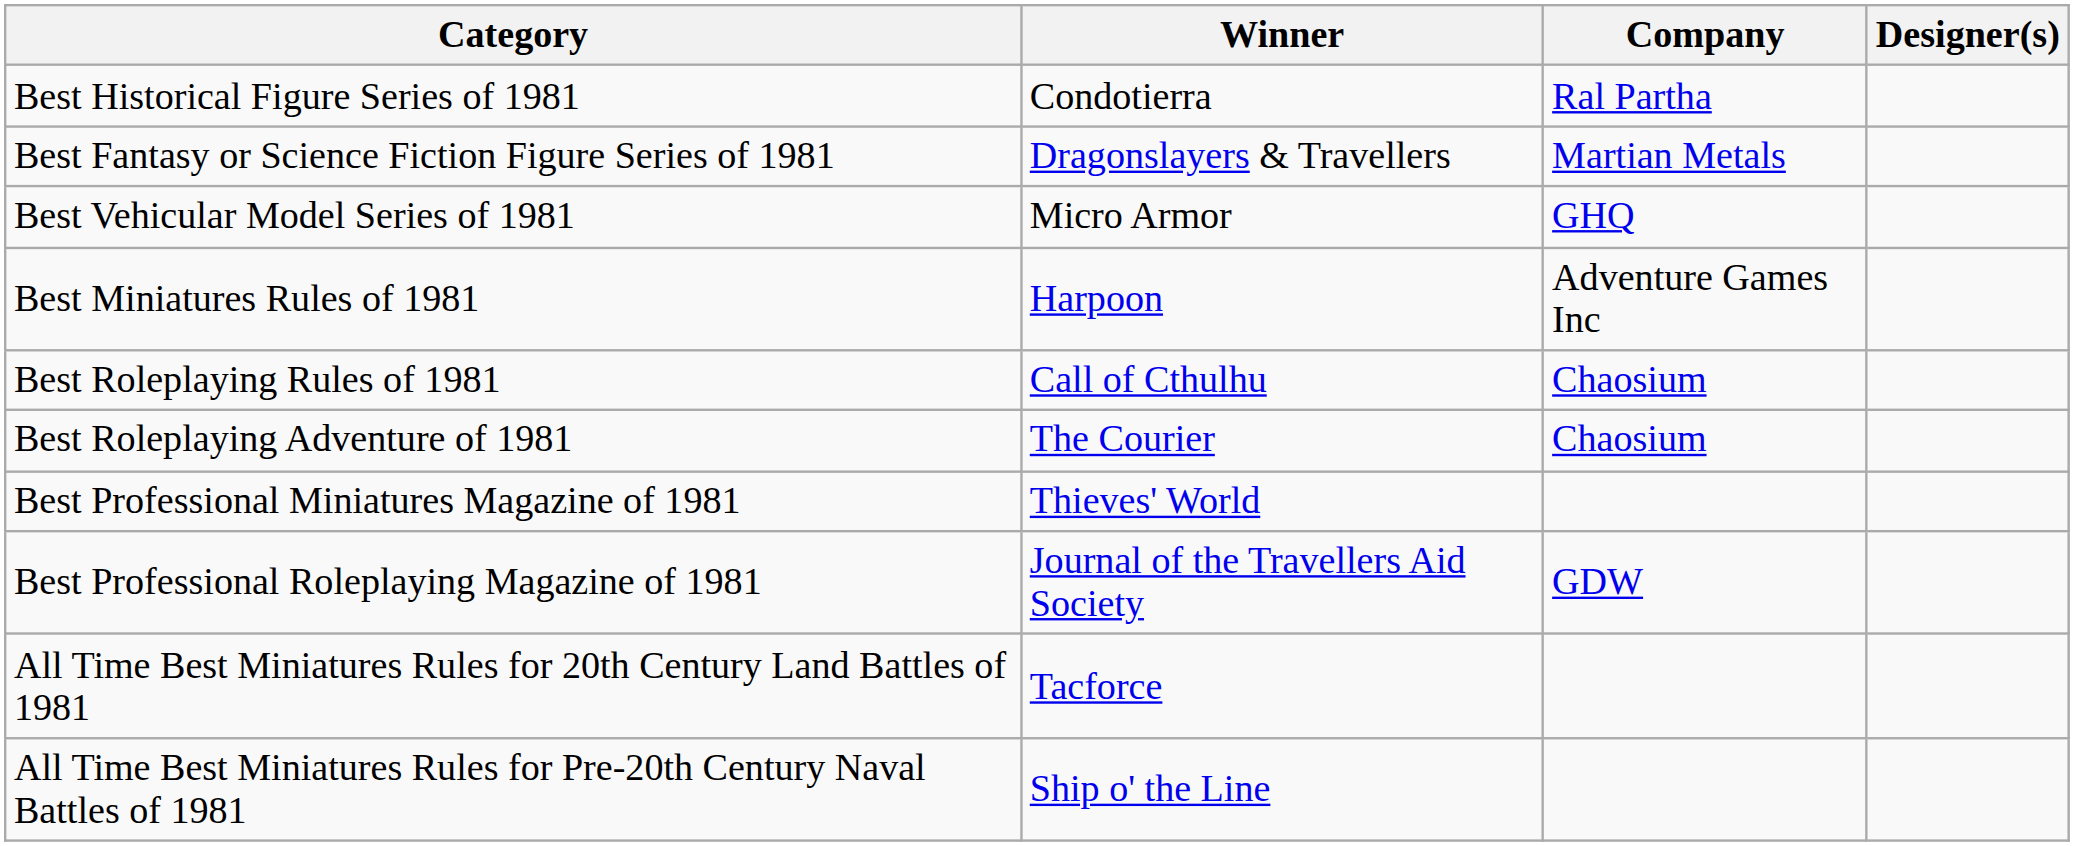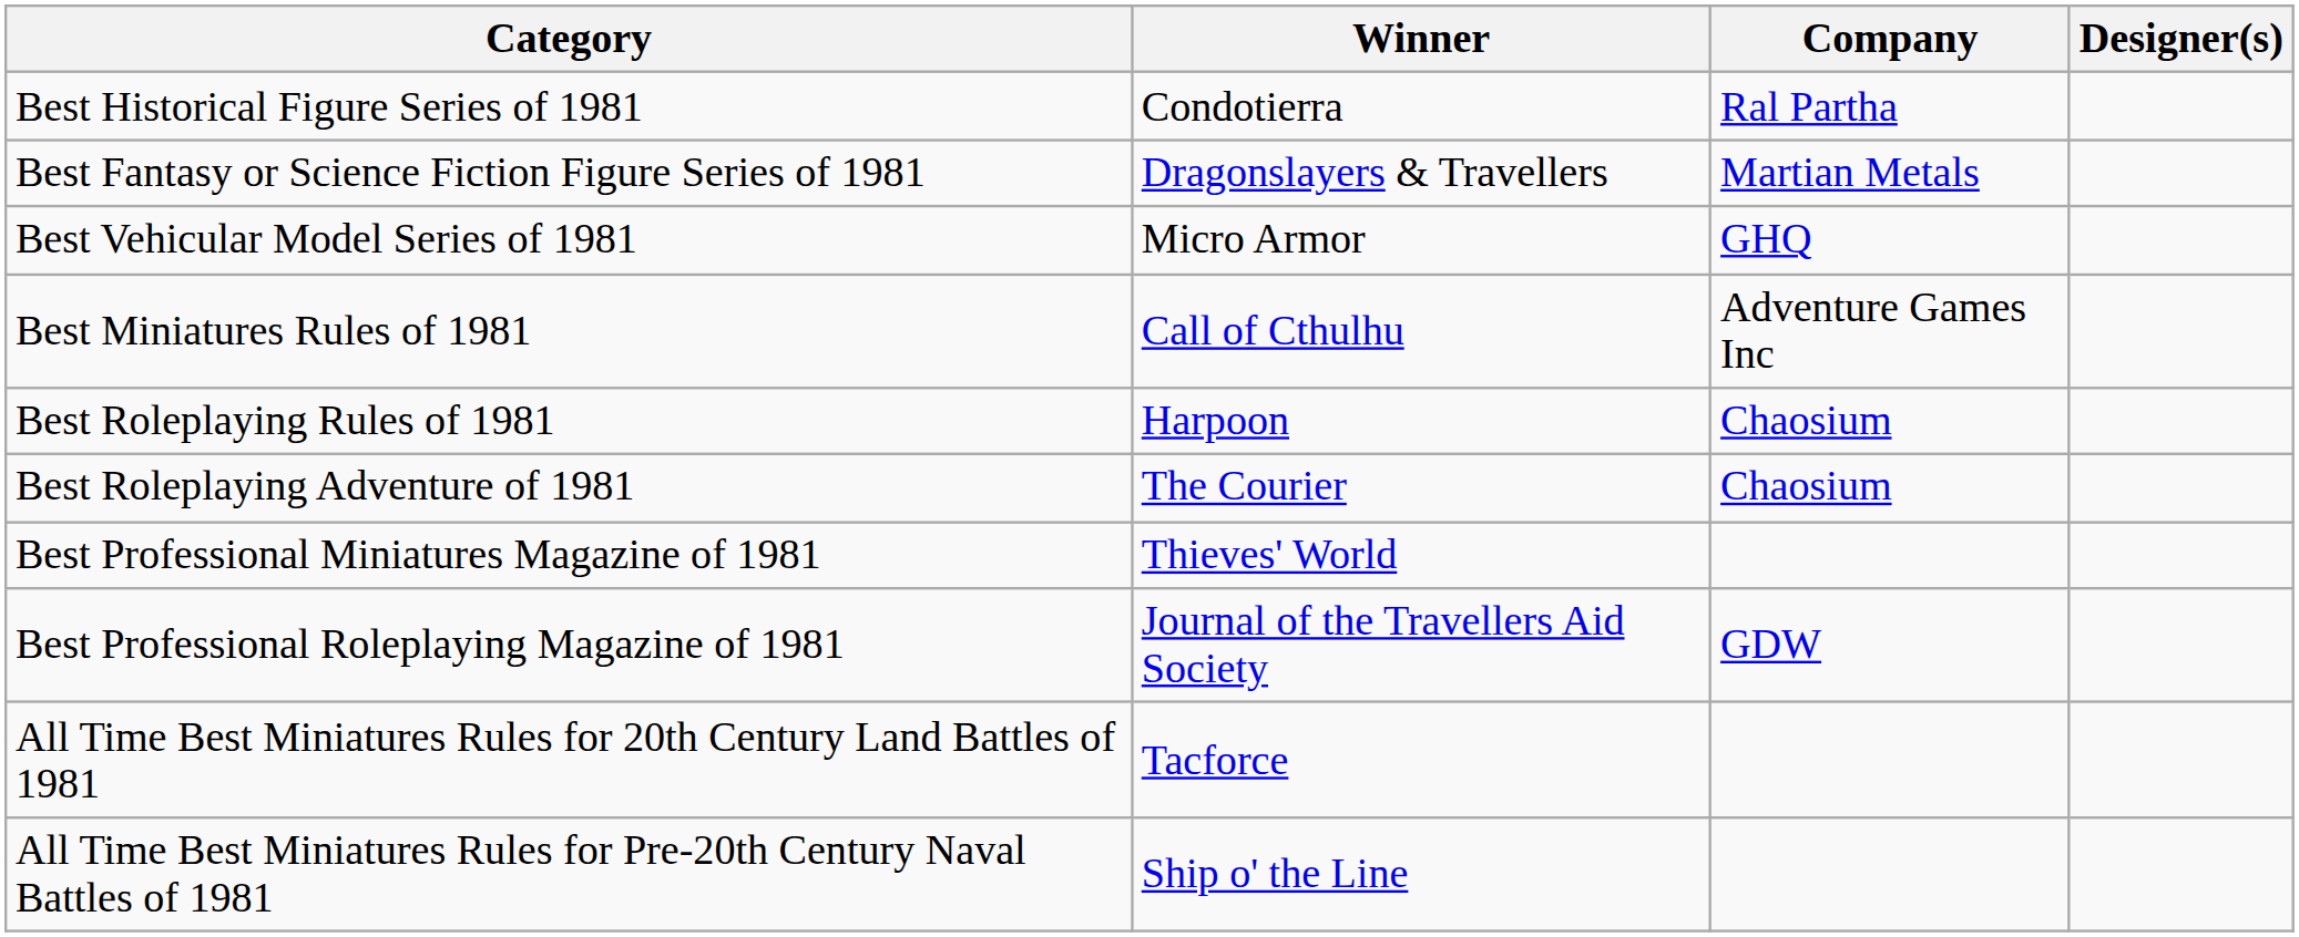 <table class="wikitable">
 <tr>
 <th>Category</th>
 <th>Winner</th>
 <th>Company</th>
 <th>Designer(s)</th>
 </tr>
 <tr>
 <td>Best Historical Figure Series of 1981</td>
 <td>Condotierra</td>
 <td><a href='#'>Ral Partha</a></td>
 <td></td>
 </tr>
 <tr>
 <td>Best Fantasy or Science Fiction Figure Series of 1981</td>
 <td><a href='#'>Dragonslayers</a> & Travellers</td>
 <td><a href='#'>Martian Metals</a></td>
 <td></td>
 </tr>
 <tr>
 <td>Best Vehicular Model Series of 1981</td>
 <td>Micro Armor</td>
 <td><a href='#'>GHQ</a></td>
 <td></td>
 </tr>
 <tr>
 <td>Best Miniatures Rules of 1981</td>
-<td><a href='#'>Harpoon</a></td>
+<td><a href='#'>Call of Cthulhu</a></td>
 <td>Adventure Games Inc</td>
 <td></td>
 </tr>
 <tr>
 <td>Best Roleplaying Rules of 1981</td>
-<td><a href='#'>Call of Cthulhu</a></td>
+<td><a href='#'>Harpoon</a></td>
 <td><a href='#'>Chaosium</a></td>
 <td></td>
 </tr>
 <tr>
 <td>Best Roleplaying Adventure of 1981</td>
 <td><a href='#'>The Courier</a></td>
 <td><a href='#'>Chaosium</a></td>
 <td></td>
 </tr>
 <tr>
 <td>Best Professional Miniatures Magazine of 1981</td>
 <td><a href='#'>Thieves' World</a></td>
 <td></td>
 <td></td>
 </tr>
 <tr>
 <td>Best Professional Roleplaying Magazine of 1981</td>
 <td><a href='#'>Journal of the Travellers Aid Society</a></td>
 <td><a href='#'>GDW</a></td>
 <td></td>
 </tr>
 <tr>
 <td>All Time Best Miniatures Rules for 20th Century Land Battles of 1981</td>
 <td><a href='#'>Tacforce</a></td>
 <td></td>
 <td></td>
 </tr>
 <tr>
 <td>All Time Best Miniatures Rules for Pre-20th Century Naval Battles of 1981</td>
 <td><a href='#'>Ship o' the Line</a></td>
 <td></td>
 <td></td>
 </tr>
 </table>
